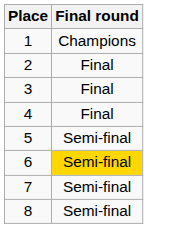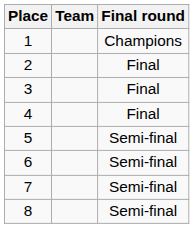 <table class="wikitable" style="text-align:center;">
 <tr>
 <th>Place</th>
+<th>Team</th>
 <th>Final round</th>
 </tr>
 <tr>
 <td>1</td>
+<td style="text-align:left;"></td>
 <td>Champions</td>
 </tr>
 <tr>
 <td>2</td>
+<td style="text-align:left;"></td>
 <td>Final</td>
 </tr>
 <tr>
 <td>3</td>
+<td style="text-align:left;"></td>
 <td>Final</td>
 </tr>
 <tr>
 <td>4</td>
+<td style="text-align:left;"></td>
 <td>Final</td>
 </tr>
 <tr>
 <td>5</td>
+<td style="text-align:left;"></td>
 <td>Semi-final</td>
 </tr>
 <tr>
 <td>6</td>
-<td style="background: gold;">Semi-final</td>
+<td style="text-align:left;"></td>
+<td>Semi-final</td>
 </tr>
 <tr>
 <td>7</td>
+<td style="text-align:left;"></td>
 <td>Semi-final</td>
 </tr>
 <tr>
 <td>8</td>
+<td style="text-align:left;"></td>
 <td>Semi-final</td>
 </tr>
 </table>
